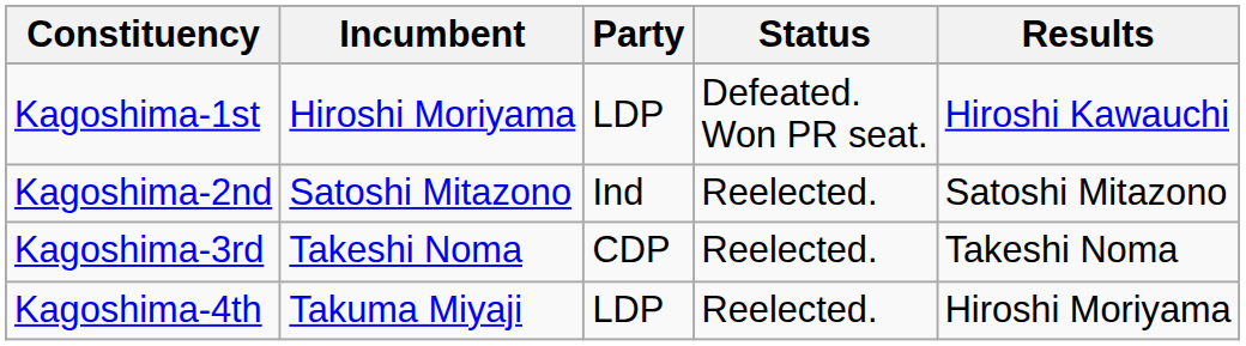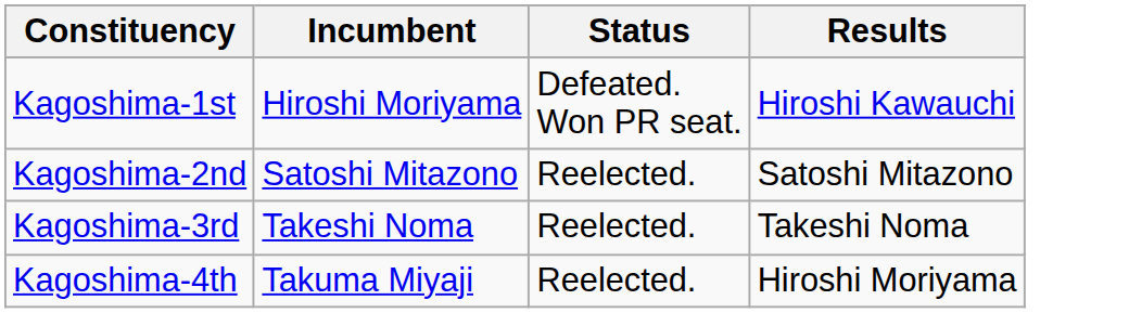 <table class="wikitable">
 <tr>
 <th>Constituency</th>
 <th>Incumbent</th>
-<th>Party</th>
 <th>Status</th>
 <th>Results</th>
 </tr>
 <tr>
 <td><a href='#'>Kagoshima-1st</a></td>
 <td><a href='#'>Hiroshi Moriyama</a></td>
-<td>LDP</td>
 <td>Defeated.<br>Won PR seat.</td>
 <td><a href='#'>Hiroshi Kawauchi</a></td>
 </tr>
 <tr>
 <td><a href='#'>Kagoshima-2nd</a></td>
 <td><a href='#'>Satoshi Mitazono</a></td>
-<td>Ind</td>
 <td>Reelected.</td>
 <td>Satoshi Mitazono</td>
 </tr>
 <tr>
 <td><a href='#'>Kagoshima-3rd</a></td>
 <td><a href='#'>Takeshi Noma</a></td>
-<td>CDP</td>
 <td>Reelected.</td>
 <td>Takeshi Noma</td>
 </tr>
 <tr>
 <td><a href='#'>Kagoshima-4th</a></td>
 <td><a href='#'>Takuma Miyaji</a></td>
-<td>LDP</td>
 <td>Reelected.</td>
 <td>Hiroshi Moriyama</td>
 </tr>
 </table>
